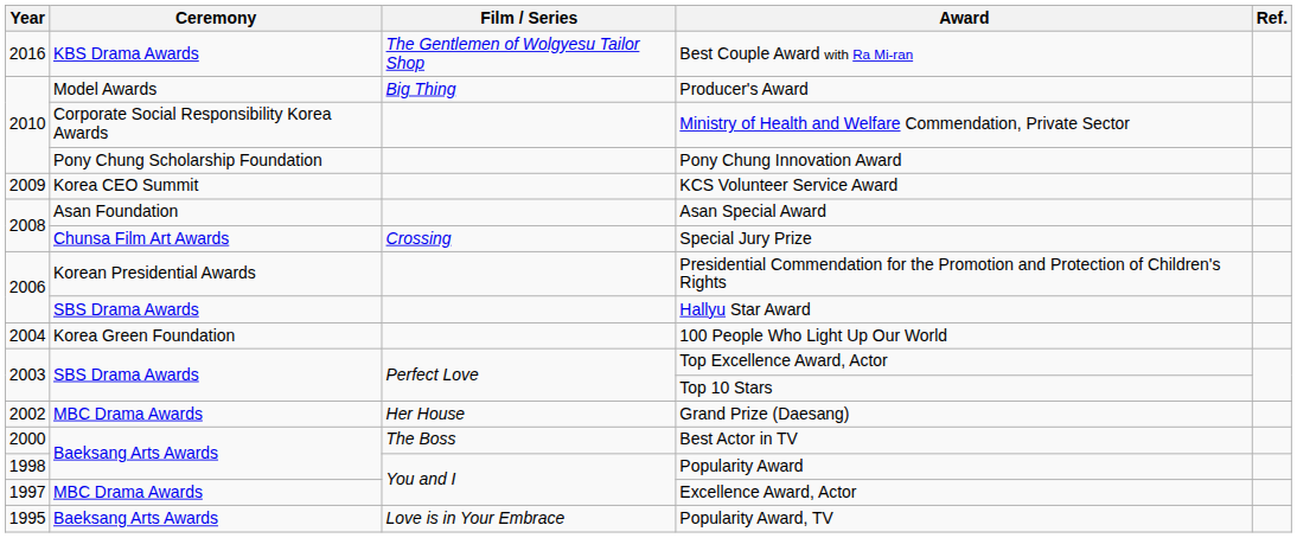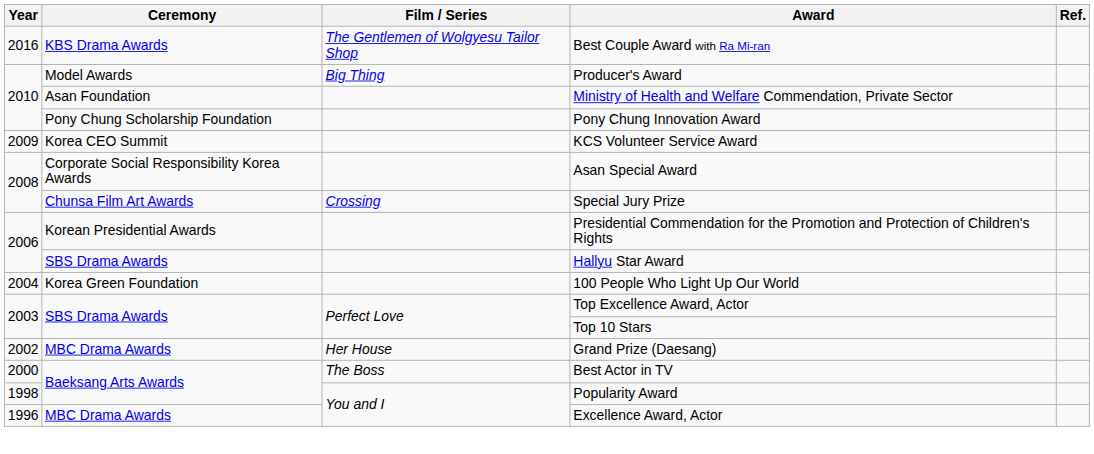 <table class="wikitable">
 <tr>
 <th>Year</th>
 <th>Ceremony</th>
 <th>Film / Series</th>
 <th>Award</th>
 <th>Ref.</th>
 </tr>
 <tr>
 <td>2016</td>
 <td><a href='#'>KBS Drama Awards</a></td>
 <td><em><a href='#'>The Gentlemen of Wolgyesu Tailor Shop</a></em></td>
 <td>Best Couple Award <small>with <a href='#'>Ra Mi-ran</a></small></td>
 <td></td>
 </tr>
 <tr>
 <td rowspan=3>2010</td>
 <td>Model Awards</td>
 <td><em><a href='#'>Big Thing</a></em></td>
 <td>Producer's Award</td>
 <td></td>
 </tr>
 <tr>
-<td>Corporate Social Responsibility Korea Awards</td>
+<td>Asan Foundation</td>
 <td></td>
 <td><a href='#'>Ministry of Health and Welfare</a> Commendation, Private Sector</td>
 <td></td>
 </tr>
 <tr>
 <td>Pony Chung Scholarship Foundation</td>
 <td></td>
 <td>Pony Chung Innovation Award</td>
 <td></td>
 </tr>
 <tr>
 <td>2009</td>
 <td>Korea CEO Summit</td>
 <td></td>
 <td>KCS Volunteer Service Award</td>
 <td></td>
 </tr>
 <tr>
 <td rowspan=2>2008</td>
-<td>Asan Foundation</td>
+<td>Corporate Social Responsibility Korea Awards</td>
 <td></td>
 <td>Asan Special Award</td>
 <td></td>
 </tr>
 <tr>
 <td><a href='#'>Chunsa Film Art Awards</a></td>
 <td><em><a href='#'>Crossing</a></em></td>
 <td>Special Jury Prize</td>
 <td></td>
 </tr>
 <tr>
 <td rowspan=2>2006</td>
 <td>Korean Presidential Awards</td>
 <td></td>
 <td>Presidential Commendation for the Promotion and Protection of Children's Rights</td>
 <td></td>
 </tr>
 <tr>
 <td><a href='#'>SBS Drama Awards</a></td>
 <td></td>
 <td><a href='#'>Hallyu</a> Star Award</td>
 <td></td>
 </tr>
 <tr>
 <td>2004</td>
 <td>Korea Green Foundation</td>
 <td></td>
 <td>100 People Who Light Up Our World</td>
 <td></td>
 </tr>
 <tr>
 <td rowspan=2>2003</td>
 <td rowspan=2><a href='#'>SBS Drama Awards</a></td>
 <td rowspan=2><em>Perfect Love</em></td>
 <td>Top Excellence Award, Actor</td>
 <td rowspan=2></td>
 </tr>
 <tr>
 <td>Top 10 Stars</td>
 </tr>
 <tr>
 <td>2002</td>
 <td><a href='#'>MBC Drama Awards</a></td>
 <td><em>Her House</em></td>
 <td>Grand Prize (Daesang)</td>
 <td></td>
 </tr>
 <tr>
 <td>2000</td>
 <td rowspan=2><a href='#'>Baeksang Arts Awards</a></td>
 <td><em>The Boss</em></td>
 <td>Best Actor in TV</td>
 <td></td>
 </tr>
 <tr>
 <td>1998</td>
 <td rowspan=2><em>You and I</em></td>
 <td>Popularity Award</td>
 <td></td>
 </tr>
 <tr>
-<td>1997</td>
+<td>1996</td>
 <td><a href='#'>MBC Drama Awards</a></td>
 <td>Excellence Award, Actor</td>
 <td></td>
 </tr>
-<tr>
-<td>1995</td>
-<td><a href='#'>Baeksang Arts Awards</a></td>
-<td><em>Love is in Your Embrace</em></td>
-<td>Popularity Award, TV</td>
-<td></td>
-</tr>
 </table>
